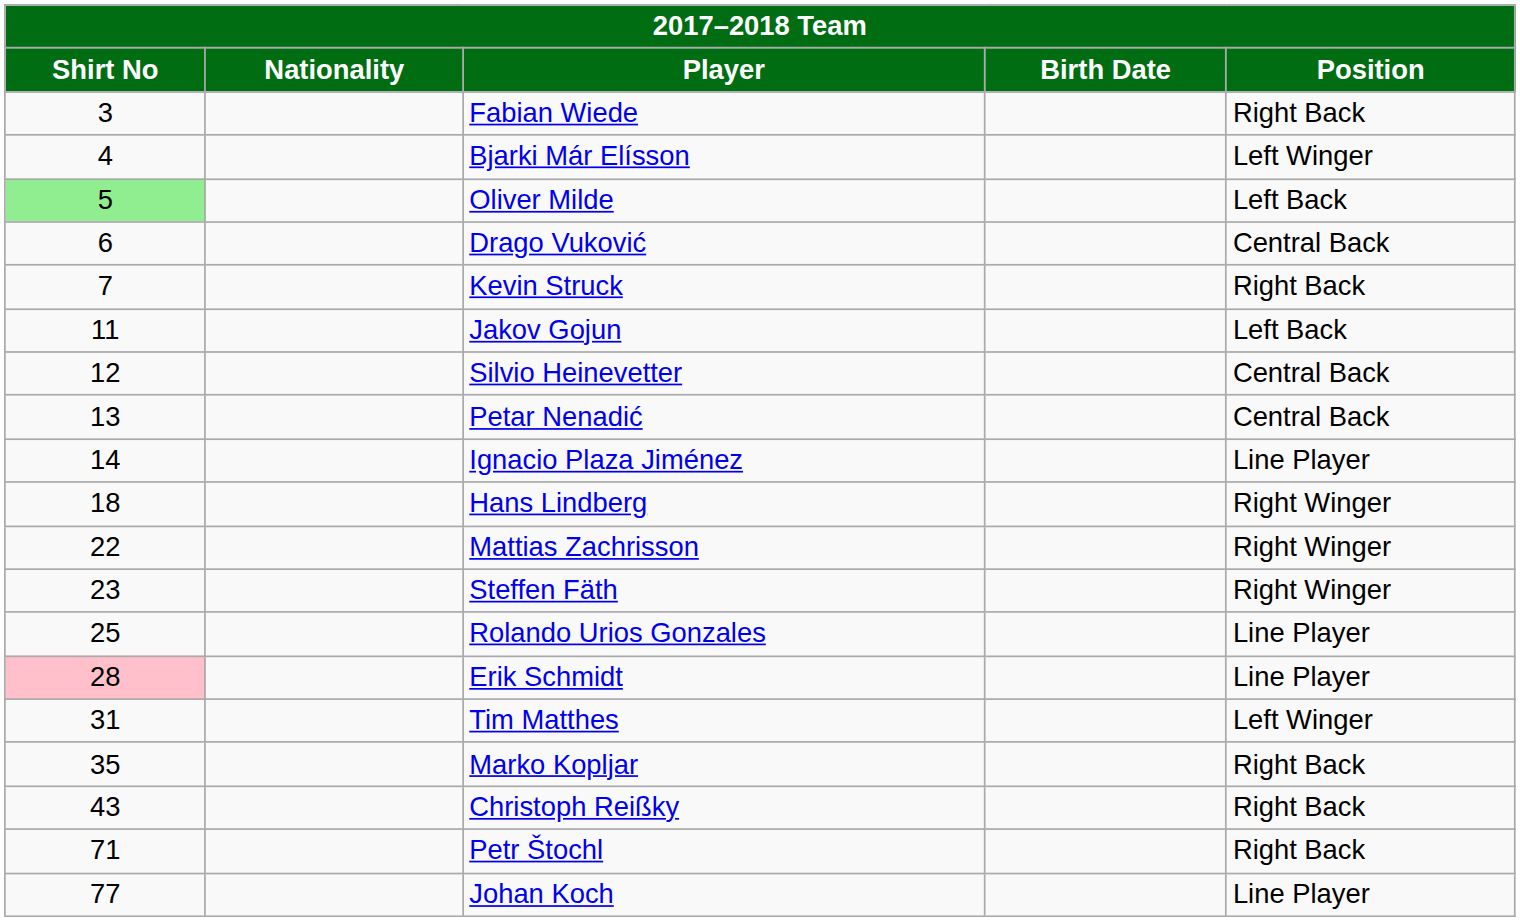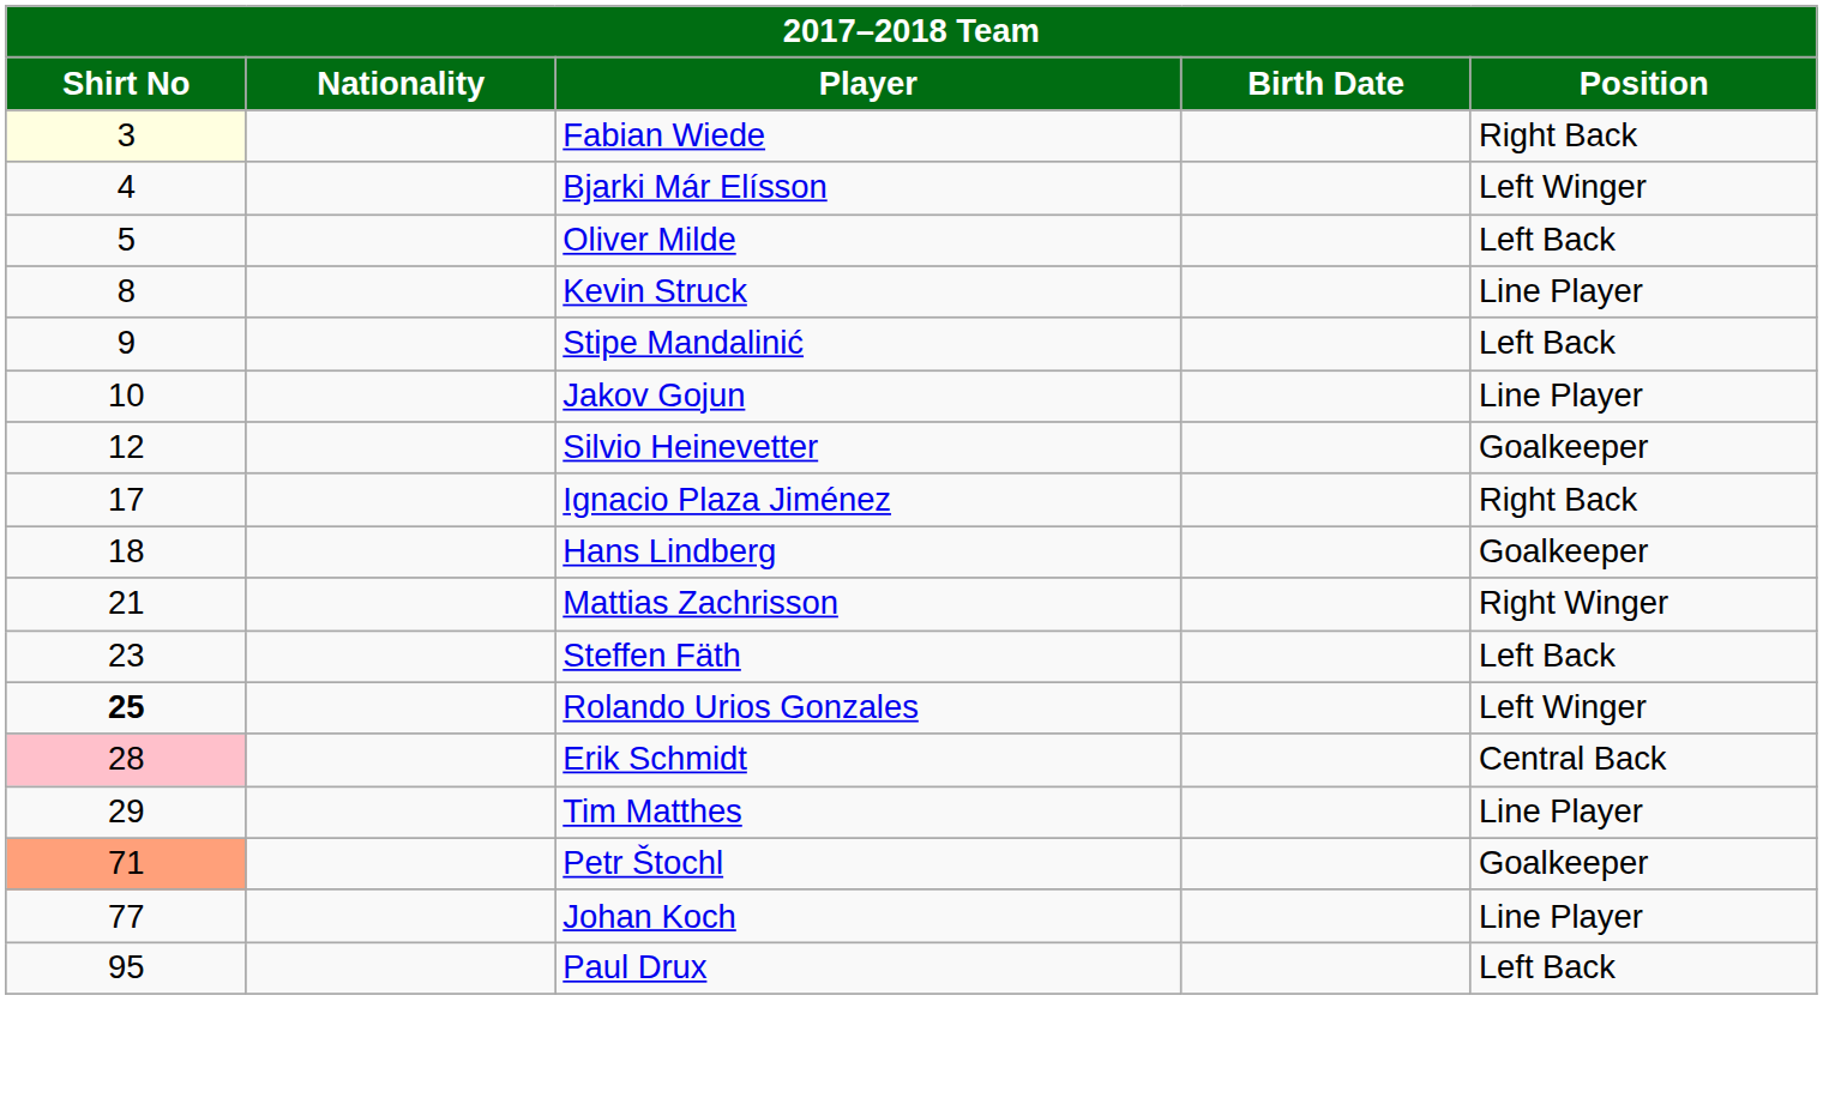 <table class="wikitable collapsible collapsed" style="width:100%;">
 <tr>
 <th colspan=5 style="background-color:#006D12;color:white;text-align:center;">2017–2018 Team</th>
 </tr>
 <tr>
 <th style="color:white; background:#006D12">Shirt No</th>
 <th style="color:white; background:#006D12">Nationality</th>
 <th style="color:white; background:#006D12">Player</th>
 <th style="color:white; background:#006D12">Birth Date</th>
 <th style="color:white; background:#006D12">Position</th>
 </tr>
 <tr>
-<td align=center>3</td>
+<td align=center style="background: lightyellow;">3</td>
 <td></td>
 <td><a href='#'>Fabian Wiede</a></td>
 <td></td>
 <td>Right Back</td>
 </tr>
 <tr>
 <td align=center>4</td>
 <td></td>
 <td><a href='#'>Bjarki Már Elísson</a></td>
 <td></td>
 <td>Left Winger</td>
 </tr>
 <tr>
-<td align=center style="background: lightgreen;">5</td>
+<td align=center>5</td>
 <td></td>
 <td><a href='#'>Oliver Milde</a></td>
 <td></td>
 <td>Left Back</td>
 </tr>
 <tr>
-<td align=center>6</td>
-<td></td>
-<td><a href='#'>Drago Vuković</a></td>
-<td></td>
-<td>Central Back</td>
-</tr>
-<tr>
-<td align=center>7</td>
+<td align=center>8</td>
 <td></td>
 <td><a href='#'>Kevin Struck</a></td>
 <td></td>
-<td>Right Back</td>
+<td>Line Player</td>
 </tr>
 <tr>
-<td align=center>11</td>
+<td align=center>9</td>
+<td></td>
+<td><a href='#'>Stipe Mandalinić</a></td>
+<td></td>
+<td>Left Back</td>
+</tr>
+<tr>
+<td align=center>10</td>
 <td></td>
 <td><a href='#'>Jakov Gojun</a></td>
 <td></td>
-<td>Left Back</td>
+<td>Line Player</td>
 </tr>
 <tr>
 <td align=center>12</td>
 <td></td>
 <td><a href='#'>Silvio Heinevetter</a></td>
 <td></td>
-<td>Central Back</td>
+<td>Goalkeeper</td>
 </tr>
 <tr>
-<td align=center>13</td>
-<td></td>
-<td><a href='#'>Petar Nenadić</a></td>
-<td></td>
-<td>Central Back</td>
-</tr>
-<tr>
-<td align=center>14</td>
+<td align=center>17</td>
 <td></td>
 <td><a href='#'>Ignacio Plaza Jiménez</a></td>
 <td></td>
-<td>Line Player</td>
+<td>Right Back</td>
 </tr>
 <tr>
 <td align=center>18</td>
 <td></td>
 <td><a href='#'>Hans Lindberg</a></td>
 <td></td>
-<td>Right Winger</td>
+<td>Goalkeeper</td>
 </tr>
 <tr>
-<td align=center>22</td>
+<td align=center>21</td>
 <td></td>
 <td><a href='#'>Mattias Zachrisson</a></td>
 <td></td>
 <td>Right Winger</td>
 </tr>
 <tr>
 <td align=center>23</td>
 <td></td>
 <td><a href='#'>Steffen Fäth</a></td>
 <td></td>
-<td>Right Winger</td>
+<td>Left Back</td>
 </tr>
 <tr>
-<td align=center>25</td>
+<td align=center><strong>25</strong></td>
 <td></td>
 <td><a href='#'>Rolando Urios Gonzales</a></td>
 <td></td>
-<td>Line Player</td>
+<td>Left Winger</td>
 </tr>
 <tr>
 <td align=center style="background: pink;">28</td>
 <td></td>
 <td><a href='#'>Erik Schmidt</a></td>
 <td></td>
+<td>Central Back</td>
+</tr>
+<tr>
+<td align=center>29</td>
+<td></td>
+<td><a href='#'>Tim Matthes</a></td>
+<td></td>
 <td>Line Player</td>
 </tr>
 <tr>
-<td align=center>31</td>
-<td></td>
-<td><a href='#'>Tim Matthes</a></td>
-<td></td>
-<td>Left Winger</td>
-</tr>
-<tr>
-<td align=center>35</td>
-<td></td>
-<td><a href='#'>Marko Kopljar</a></td>
-<td></td>
-<td>Right Back</td>
-</tr>
-<tr>
-<td align=center>43</td>
-<td></td>
-<td><a href='#'>Christoph Reißky</a></td>
-<td></td>
-<td>Right Back</td>
-</tr>
-<tr>
-<td align=center>71</td>
+<td align=center style="background: lightsalmon;">71</td>
 <td></td>
 <td><a href='#'>Petr Štochl</a></td>
 <td></td>
-<td>Right Back</td>
+<td>Goalkeeper</td>
 </tr>
 <tr>
 <td align=center>77</td>
 <td></td>
 <td><a href='#'>Johan Koch</a></td>
 <td></td>
 <td>Line Player</td>
 </tr>
+<tr>
+<td align=center>95</td>
+<td></td>
+<td><a href='#'>Paul Drux</a></td>
+<td></td>
+<td>Left Back</td>
+</tr>
 </table>
